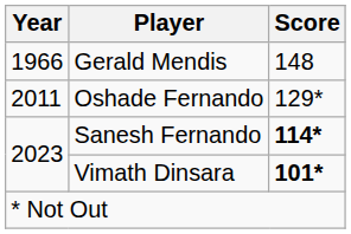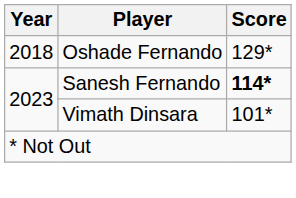 <table class="wikitable collapsible">
 <tr>
 <th>Year</th>
 <th>Player</th>
 <th>Score</th>
 </tr>
-<tr 1954 Philip Cooray 1954>
-<td>1966</td>
-<td>Gerald Mendis</td>
-<td>148</td>
-</tr>
 <tr>
-<td>2011</td>
+<td>2018</td>
 <td>Oshade Fernando</td>
 <td>129*</td>
 </tr>
 <tr>
 <td rowspan="2">2023</td>
 <td>Sanesh Fernando</td>
 <td><strong>114*</strong></td>
 </tr>
 <tr>
 <td>Vimath Dinsara</td>
-<td><strong>101*</strong></td>
+<td>101*</td>
 </tr>
 <tr>
 <td colspan="3" style="text-align: left;">* Not Out</td>
 </tr>
 </table>
